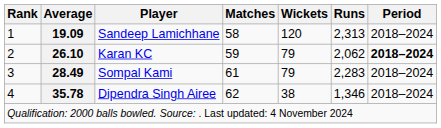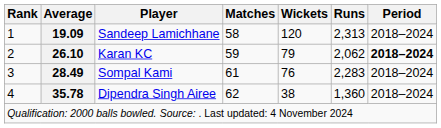 <table class="wikitable">
 <tr>
 <th>Rank</th>
 <th>Average</th>
 <th>Player</th>
 <th>Matches</th>
 <th>Wickets</th>
 <th>Runs</th>
 <th>Period</th>
 </tr>
 <tr>
 <td>1</td>
 <th>19.09</th>
 <td><a href='#'>Sandeep Lamichhane</a></td>
 <td>58</td>
 <td>120</td>
 <td>2,313</td>
 <td>2018–2024</td>
 </tr>
 <tr>
 <td>2</td>
 <th>26.10</th>
 <td><a href='#'>Karan KC</a></td>
 <td>59</td>
 <td>79</td>
 <td>2,062</td>
 <td><strong>2018–2024</strong></td>
 </tr>
 <tr>
 <td>3</td>
 <th>28.49</th>
 <td><a href='#'>Sompal Kami</a></td>
 <td>61</td>
-<td>79</td>
+<td>76</td>
 <td>2,283</td>
 <td>2018–2024</td>
 </tr>
 <tr>
 <td>4</td>
 <th>35.78</th>
 <td><a href='#'>Dipendra Singh Airee</a></td>
 <td>62</td>
 <td>38</td>
-<td>1,346</td>
+<td>1,360</td>
 <td>2018–2024</td>
 </tr>
 <tr>
 <td colspan="7"><em><small>Qualification: 2000 balls bowled.</small></em> <small><em>Source: </em>. Last updated: 4 November 2024</small></td>
 </tr>
 </table>
